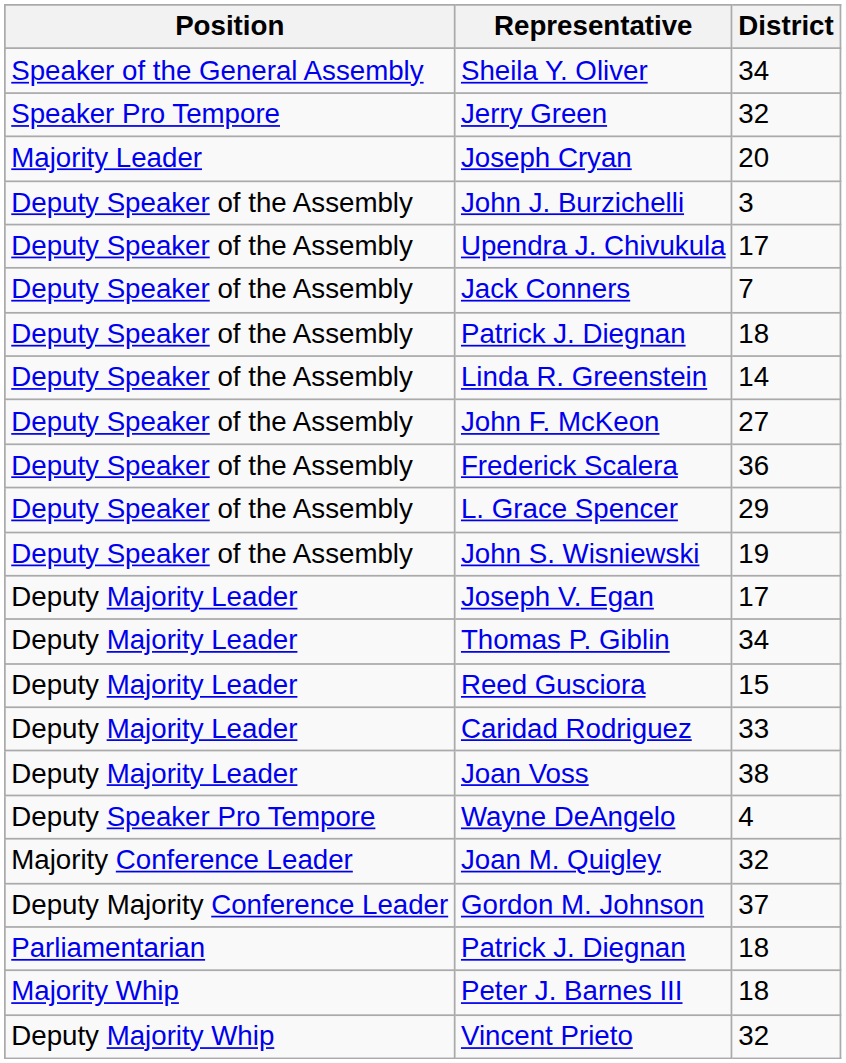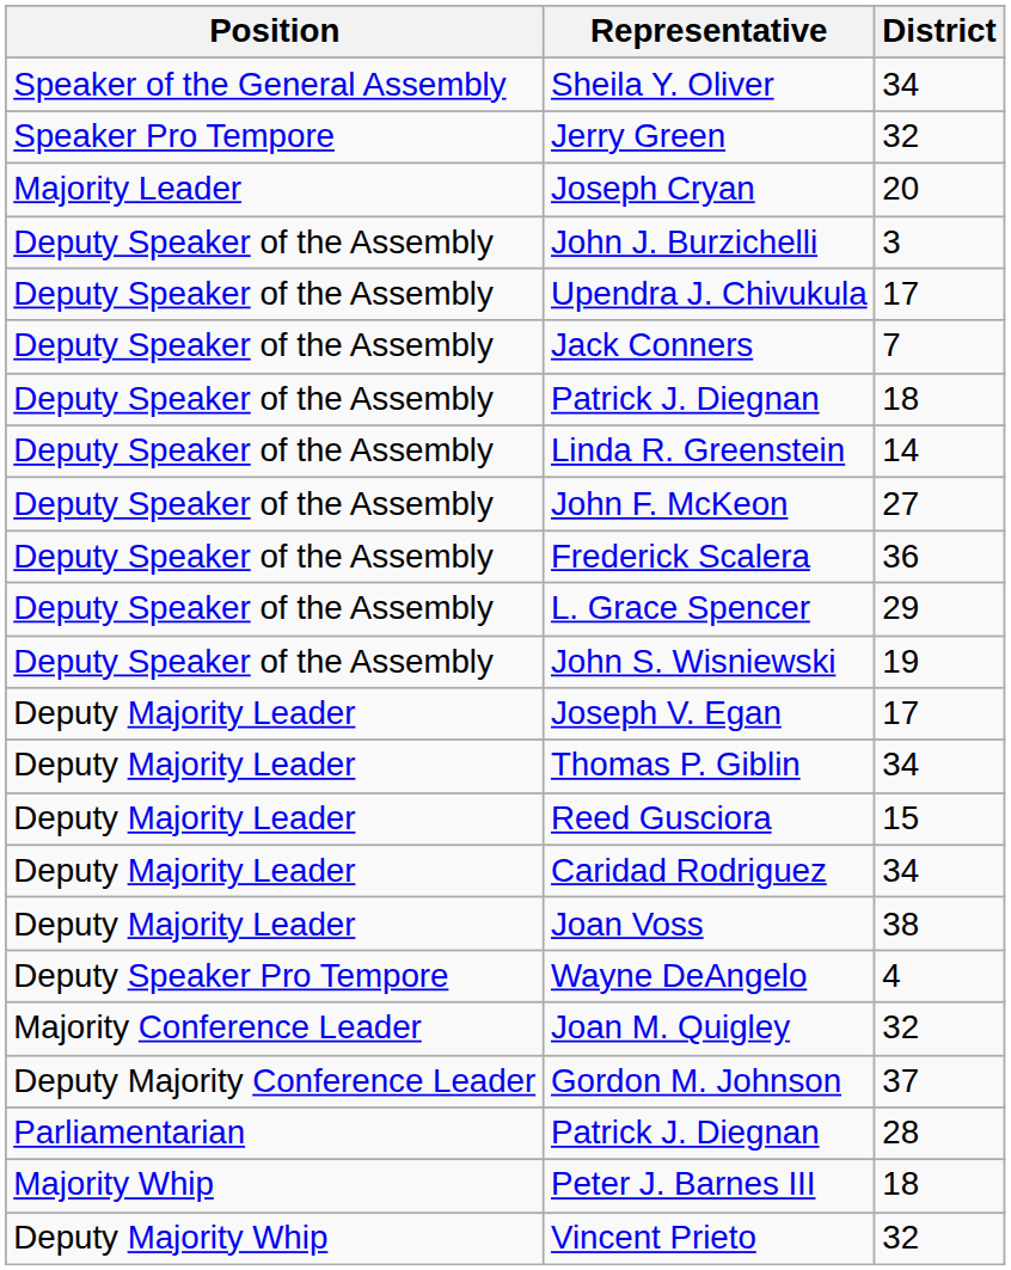 <table class=wikitable>
 <tr>
 <th>Position</th>
 <th>Representative</th>
 <th>District</th>
 </tr>
 <tr>
 <td><a href='#'>Speaker of the General Assembly</a></td>
 <td><a href='#'>Sheila Y. Oliver</a></td>
 <td>34</td>
 </tr>
 <tr>
 <td><a href='#'>Speaker Pro Tempore</a></td>
 <td><a href='#'>Jerry Green</a></td>
 <td>32</td>
 </tr>
 <tr>
 <td><a href='#'>Majority Leader</a></td>
 <td><a href='#'>Joseph Cryan</a></td>
 <td>20</td>
 </tr>
 <tr>
 <td><a href='#'>Deputy Speaker</a> of the Assembly</td>
 <td><a href='#'>John J. Burzichelli</a></td>
 <td>3</td>
 </tr>
 <tr>
 <td><a href='#'>Deputy Speaker</a> of the Assembly</td>
 <td><a href='#'>Upendra J. Chivukula</a></td>
 <td>17</td>
 </tr>
 <tr>
 <td><a href='#'>Deputy Speaker</a> of the Assembly</td>
 <td><a href='#'>Jack Conners</a></td>
 <td>7</td>
 </tr>
 <tr>
 <td><a href='#'>Deputy Speaker</a> of the Assembly</td>
 <td><a href='#'>Patrick J. Diegnan</a></td>
 <td>18</td>
 </tr>
 <tr>
 <td><a href='#'>Deputy Speaker</a> of the Assembly</td>
 <td><a href='#'>Linda R. Greenstein</a></td>
 <td>14</td>
 </tr>
 <tr>
 <td><a href='#'>Deputy Speaker</a> of the Assembly</td>
 <td><a href='#'>John F. McKeon</a></td>
 <td>27</td>
 </tr>
 <tr>
 <td><a href='#'>Deputy Speaker</a> of the Assembly</td>
 <td><a href='#'>Frederick Scalera</a></td>
 <td>36</td>
 </tr>
 <tr>
 <td><a href='#'>Deputy Speaker</a> of the Assembly</td>
 <td><a href='#'>L. Grace Spencer</a></td>
 <td>29</td>
 </tr>
 <tr>
 <td><a href='#'>Deputy Speaker</a> of the Assembly</td>
 <td><a href='#'>John S. Wisniewski</a></td>
 <td>19</td>
 </tr>
 <tr>
 <td>Deputy <a href='#'>Majority Leader</a></td>
 <td><a href='#'>Joseph V. Egan</a></td>
 <td>17</td>
 </tr>
 <tr>
 <td>Deputy <a href='#'>Majority Leader</a></td>
 <td><a href='#'>Thomas P. Giblin</a></td>
 <td>34</td>
 </tr>
 <tr>
 <td>Deputy <a href='#'>Majority Leader</a></td>
 <td><a href='#'>Reed Gusciora</a></td>
 <td>15</td>
 </tr>
 <tr>
 <td>Deputy <a href='#'>Majority Leader</a></td>
 <td><a href='#'>Caridad Rodriguez</a></td>
-<td>33</td>
+<td>34</td>
 </tr>
 <tr>
 <td>Deputy <a href='#'>Majority Leader</a></td>
 <td><a href='#'>Joan Voss</a></td>
 <td>38</td>
 </tr>
 <tr>
 <td>Deputy <a href='#'>Speaker Pro Tempore</a></td>
 <td><a href='#'>Wayne DeAngelo</a></td>
 <td>4</td>
 </tr>
 <tr>
 <td>Majority <a href='#'>Conference Leader</a></td>
 <td><a href='#'>Joan M. Quigley</a></td>
 <td>32</td>
 </tr>
 <tr>
 <td>Deputy Majority <a href='#'>Conference Leader</a></td>
 <td><a href='#'>Gordon M. Johnson</a></td>
 <td>37</td>
 </tr>
 <tr>
 <td><a href='#'>Parliamentarian</a></td>
 <td><a href='#'>Patrick J. Diegnan</a></td>
-<td>18</td>
+<td>28</td>
 </tr>
 <tr>
 <td><a href='#'>Majority Whip</a></td>
 <td><a href='#'>Peter J. Barnes III</a></td>
 <td>18</td>
 </tr>
 <tr>
 <td>Deputy <a href='#'>Majority Whip</a></td>
 <td><a href='#'>Vincent Prieto</a></td>
 <td>32</td>
 </tr>
 </table>
